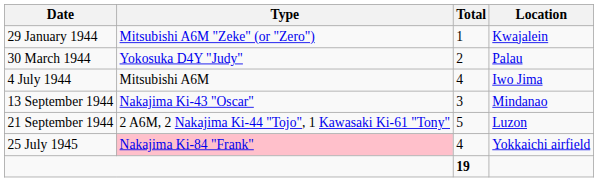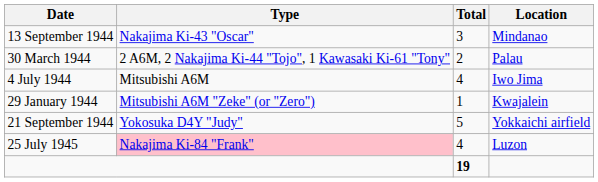 <table class="wikitable">
 <tr>
 <th>Date</th>
 <th>Type</th>
 <th>Total</th>
 <th>Location</th>
 </tr>
 <tr>
-<td>29 January 1944</td>
-<td><a href='#'>Mitsubishi A6M "Zeke" (or "Zero")</a></td>
-<td>1</td>
-<td><a href='#'>Kwajalein</a></td>
+<td>13 September 1944</td>
+<td><a href='#'>Nakajima Ki-43 "Oscar"</a></td>
+<td>3</td>
+<td><a href='#'>Mindanao</a></td>
 </tr>
 <tr>
 <td>30 March 1944</td>
-<td><a href='#'>Yokosuka D4Y "Judy"</a></td>
+<td>2 A6M, 2 <a href='#'>Nakajima Ki-44 "Tojo"</a>, 1 <a href='#'>Kawasaki Ki-61 "Tony"</a></td>
 <td>2</td>
 <td><a href='#'>Palau</a></td>
 </tr>
 <tr>
 <td>4 July 1944</td>
 <td>Mitsubishi A6M</td>
 <td>4</td>
 <td><a href='#'>Iwo Jima</a></td>
 </tr>
 <tr>
-<td>13 September 1944</td>
-<td><a href='#'>Nakajima Ki-43 "Oscar"</a></td>
-<td>3</td>
-<td><a href='#'>Mindanao</a></td>
+<td>29 January 1944</td>
+<td><a href='#'>Mitsubishi A6M "Zeke" (or "Zero")</a></td>
+<td>1</td>
+<td><a href='#'>Kwajalein</a></td>
 </tr>
 <tr>
 <td>21 September 1944</td>
-<td>2 A6M, 2 <a href='#'>Nakajima Ki-44 "Tojo"</a>, 1 <a href='#'>Kawasaki Ki-61 "Tony"</a></td>
+<td><a href='#'>Yokosuka D4Y "Judy"</a></td>
 <td>5</td>
-<td><a href='#'>Luzon</a></td>
+<td><a href='#'>Yokkaichi airfield</a></td>
 </tr>
 <tr>
 <td>25 July 1945</td>
 <td style="background: pink;"><a href='#'>Nakajima Ki-84 "Frank"</a></td>
 <td>4</td>
-<td><a href='#'>Yokkaichi airfield</a></td>
+<td><a href='#'>Luzon</a></td>
 </tr>
 <tr>
 <td colspan="2"></td>
 <td><strong>19</strong></td>
 <td></td>
 </tr>
 </table>
